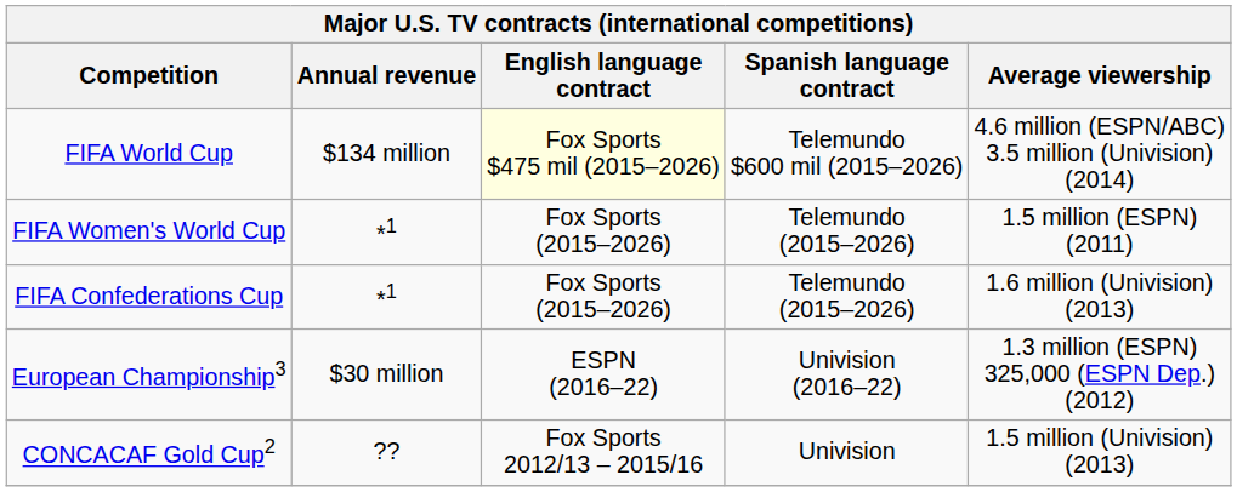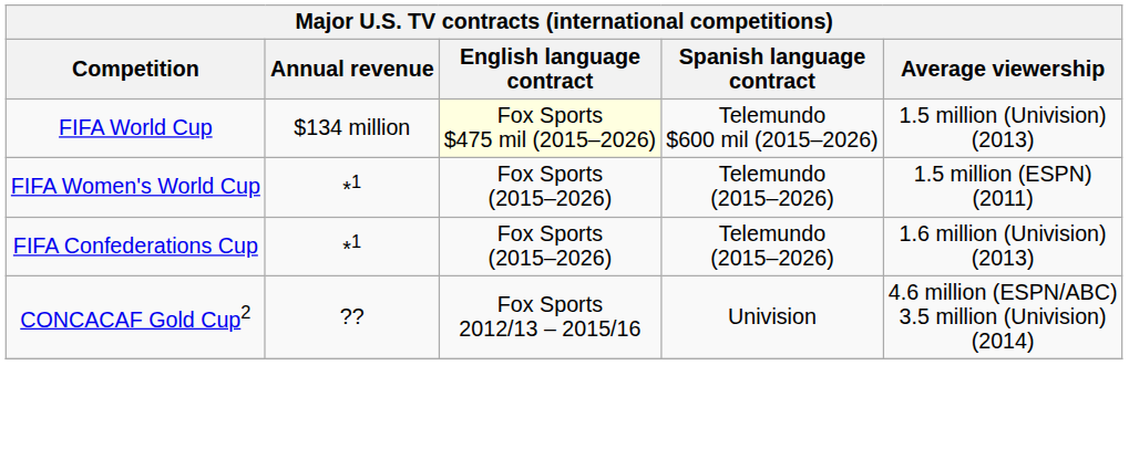 <table class="wikitable" style="margin-left:1em;font-size:100%;text-align:center;">
 <tr>
 <th colspan=5>Major U.S. TV contracts (international competitions)</th>
 </tr>
 <tr>
 <th>Competition</th>
 <th>Annual revenue</th>
 <th>English language <br> contract</th>
 <th>Spanish language <br> contract</th>
 <th>Average viewership</th>
 </tr>
 <tr>
 <td><a href='#'>FIFA World Cup</a></td>
 <td>$134 million</td>
 <td style="background: lightyellow;">Fox Sports <br> $475 mil (2015–2026)</td>
 <td>Telemundo <br> $600 mil (2015–2026)</td>
-<td>4.6 million (ESPN/ABC) <br> 3.5 million (Univision) <br> (2014)</td>
+<td>1.5 million (Univision) <br> (2013)</td>
 </tr>
 <tr>
 <td><a href='#'>FIFA Women's World Cup</a></td>
 <td>*<sup>1</sup></td>
 <td>Fox Sports <br> (2015–2026)</td>
 <td>Telemundo <br>  (2015–2026)</td>
 <td>1.5 million (ESPN) <br> (2011)</td>
 </tr>
 <tr>
 <td><a href='#'>FIFA Confederations Cup</a></td>
 <td>*<sup>1</sup></td>
 <td>Fox Sports <br> (2015–2026)</td>
 <td>Telemundo <br>  (2015–2026)</td>
 <td>1.6 million (Univision) <br> (2013)</td>
 </tr>
 <tr>
-<td><a href='#'>European Championship</a><sup>3</sup></td>
-<td>$30 million</td>
-<td>ESPN <br> (2016–22)</td>
-<td>Univision <br> (2016–22)</td>
-<td>1.3 million (ESPN) <br> 325,000 (<a href='#'>ESPN Dep</a>.) <br> (2012)</td>
-</tr>
-<tr>
 <td><a href='#'>CONCACAF Gold Cup</a><sup>2</sup></td>
 <td>??</td>
 <td>Fox Sports <br> 2012/13 – 2015/16</td>
 <td>Univision</td>
-<td>1.5 million (Univision) <br> (2013)</td>
+<td>4.6 million (ESPN/ABC) <br> 3.5 million (Univision) <br> (2014)</td>
 </tr>
 <tr>
 </tr>
 </table>
